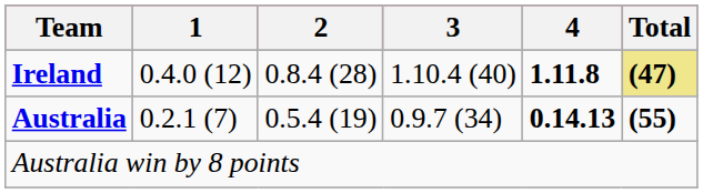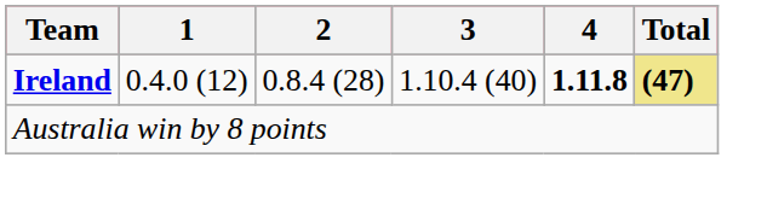 <table class="wikitable">
 <tr style="background:#f03;">
 <th>Team</th>
 <th>1</th>
 <th>2</th>
 <th>3</th>
 <th>4</th>
 <th>Total</th>
 </tr>
 <tr>
 <td> <strong><a href='#'>Ireland</a></strong></td>
 <td>0.4.0 (12)</td>
 <td>0.8.4 (28)</td>
 <td>1.10.4 (40)</td>
 <td><strong>1.11.8</strong></td>
 <td style="background: khaki;"><strong>(47)</strong></td>
 </tr>
 <tr>
-<td> <strong><a href='#'>Australia</a></strong></td>
-<td>0.2.1 (7)</td>
-<td>0.5.4 (19)</td>
-<td>0.9.7 (34)</td>
-<td><strong>0.14.13</strong></td>
-<td><strong>(55)</strong></td>
-</tr>
-<tr>
 <td colspan="6"><em>Australia win by 8 points</em></td>
 </tr>
 </table>
